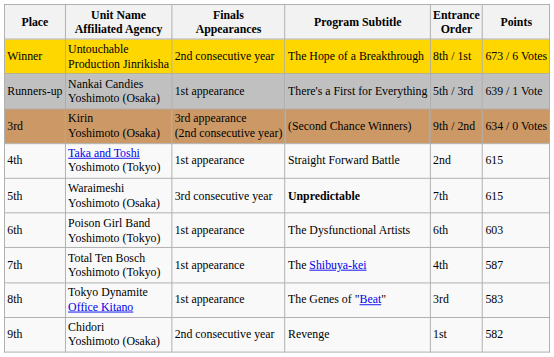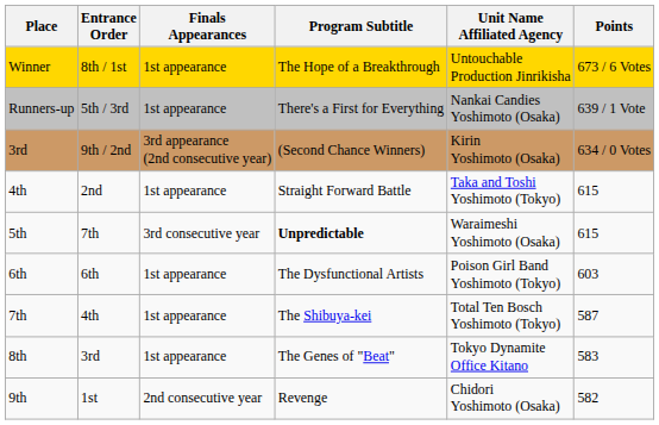 <table class="sortable wikitable" style="font-size:small;">
 <tr>
 <th>Place</th>
-<th class="unsortable">Unit Name<br>Affiliated Agency</th>
+<th>Entrance<br>Order</th>
 <th>Finals<br>Appearances</th>
 <th class="unsortable">Program Subtitle</th>
-<th>Entrance<br>Order</th>
+<th class="unsortable">Unit Name<br>Affiliated Agency</th>
 <th>Points</th>
 </tr>
 <tr style="background-color:gold;">
 <td>Winner</td>
+<td>8th / 1st</td>
+<td>1st appearance</td>
+<td>The Hope of a Breakthrough</td>
 <td>Untouchable<br>Production Jinrikisha</td>
-<td>2nd consecutive year</td>
-<td>The Hope of a Breakthrough</td>
-<td>8th / 1st</td>
 <td>673 / 6 Votes</td>
 </tr>
 <tr style="background-color:silver;">
 <td>Runners-up</td>
-<td>Nankai Candies<br>Yoshimoto (Osaka)</td>
+<td>5th / 3rd</td>
 <td>1st appearance</td>
 <td>There's a First for Everything</td>
-<td>5th / 3rd</td>
+<td>Nankai Candies<br>Yoshimoto (Osaka)</td>
 <td>639 / 1 Vote</td>
 </tr>
 <tr style="background-color:#c96;">
 <td>3rd</td>
-<td>Kirin<br>Yoshimoto (Osaka)</td>
+<td>9th / 2nd</td>
 <td>3rd appearance<br>(2nd consecutive year)</td>
 <td>(Second Chance Winners)</td>
-<td>9th / 2nd</td>
+<td>Kirin<br>Yoshimoto (Osaka)</td>
 <td>634 / 0 Votes</td>
 </tr>
 <tr>
 <td>4th</td>
-<td><a href='#'>Taka and Toshi</a><br>Yoshimoto (Tokyo)</td>
+<td>2nd</td>
 <td>1st appearance</td>
 <td>Straight Forward Battle</td>
-<td>2nd</td>
+<td><a href='#'>Taka and Toshi</a><br>Yoshimoto (Tokyo)</td>
 <td>615</td>
 </tr>
 <tr>
 <td>5th</td>
-<td>Waraimeshi<br>Yoshimoto (Osaka)</td>
+<td>7th</td>
 <td>3rd consecutive year</td>
 <td><strong>Unpredictable</strong></td>
-<td>7th</td>
+<td>Waraimeshi<br>Yoshimoto (Osaka)</td>
 <td>615</td>
 </tr>
 <tr>
 <td>6th</td>
-<td>Poison Girl Band<br>Yoshimoto (Tokyo)</td>
+<td>6th</td>
 <td>1st appearance</td>
 <td>The Dysfunctional Artists</td>
-<td>6th</td>
+<td>Poison Girl Band<br>Yoshimoto (Tokyo)</td>
 <td>603</td>
 </tr>
 <tr>
 <td>7th</td>
-<td>Total Ten Bosch<br>Yoshimoto (Tokyo)</td>
+<td>4th</td>
 <td>1st appearance</td>
 <td>The <a href='#'>Shibuya-kei</a></td>
-<td>4th</td>
+<td>Total Ten Bosch<br>Yoshimoto (Tokyo)</td>
 <td>587</td>
 </tr>
 <tr>
 <td>8th</td>
-<td>Tokyo Dynamite<br><a href='#'>Office Kitano</a></td>
+<td>3rd</td>
 <td>1st appearance</td>
 <td>The Genes of "<a href='#'>Beat</a>"</td>
-<td>3rd</td>
+<td>Tokyo Dynamite<br><a href='#'>Office Kitano</a></td>
 <td>583</td>
 </tr>
 <tr>
 <td>9th</td>
-<td>Chidori<br>Yoshimoto (Osaka)</td>
+<td>1st</td>
 <td>2nd consecutive year</td>
 <td>Revenge</td>
-<td>1st</td>
+<td>Chidori<br>Yoshimoto (Osaka)</td>
 <td>582</td>
 </tr>
 </table>
